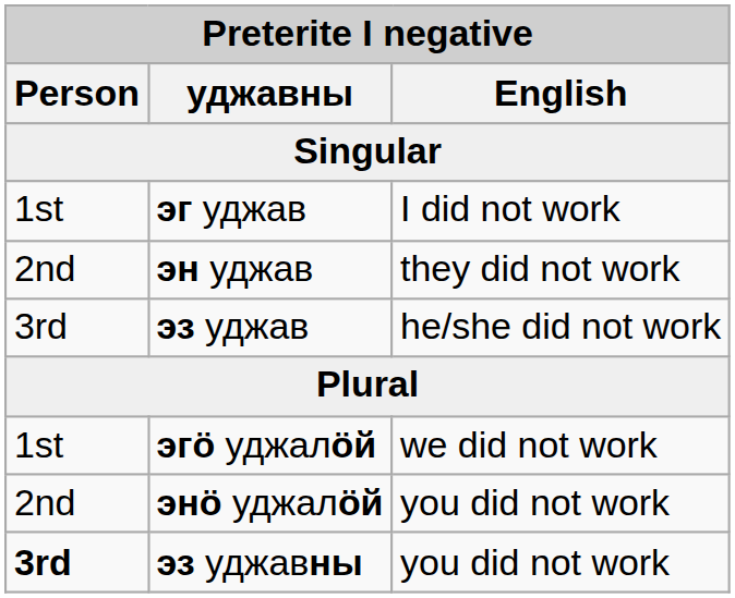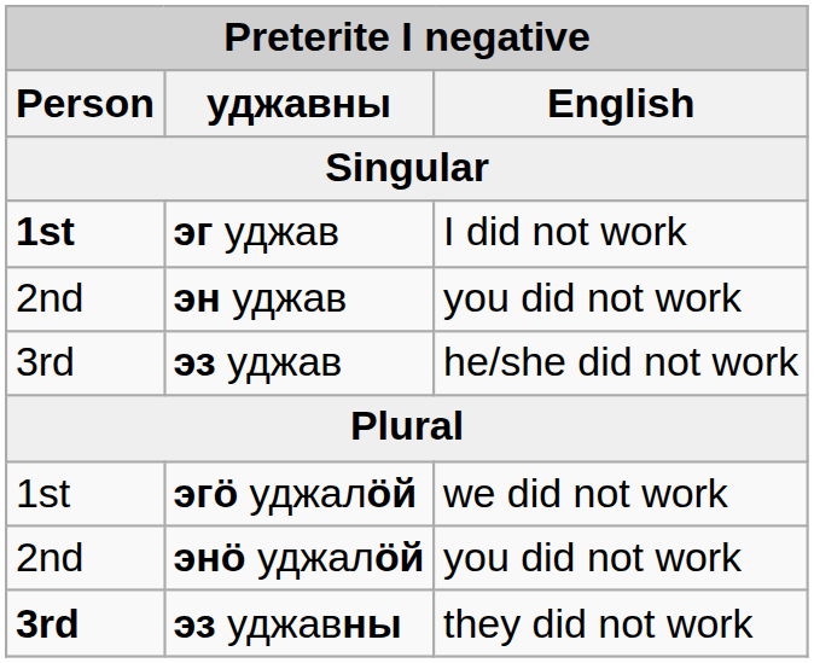 <table class="wikitable">
 <tr>
 <th colspan="5" style="background:#cfcfcf;">Preterite I negative</th>
 </tr>
 <tr style="background:#dfdfdf;" |>
 <th>Person</th>
 <th>уджавны</th>
 <th>English</th>
 </tr>
 <tr>
 <th colspan="5" style="background:#efefef">Singular</th>
 </tr>
 <tr>
-<td>1st</td>
+<td><strong>1st</strong></td>
 <td><strong>эг</strong> уджав</td>
 <td>I did not work</td>
 </tr>
 <tr>
 <td>2nd</td>
 <td><strong> эн</strong> уджав</td>
-<td>they did not work</td>
+<td>you did not work</td>
 </tr>
 <tr>
 <td>3rd</td>
 <td><strong>эз</strong> уджав</td>
 <td>he/she did not work</td>
 </tr>
 <tr>
 <th colspan="5" style="background:#efefef">Plural</th>
 </tr>
 <tr>
 <td>1st</td>
 <td><strong>эгӧ</strong> уджал<strong>ӧй</strong></td>
 <td>we did not work</td>
 </tr>
 <tr>
 <td>2nd</td>
 <td><strong>энӧ</strong> уджал<strong>ӧй</strong></td>
 <td>you did not work</td>
 </tr>
 <tr>
 <td><strong>3rd</strong></td>
 <td><strong>эз</strong> уджав<strong>ны</strong></td>
-<td>you did not work</td>
+<td>they did not work</td>
 </tr>
 </table>
